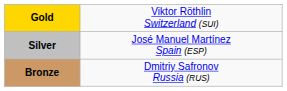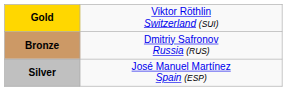 <table class="wikitable" style=" text-align:center; " width="35%">
 <tr>
 <td bgcolor="gold"><strong>Gold</strong></td>
 <td> <a href='#'>Viktor Röthlin</a><br><em><a href='#'>Switzerland</a> <small>(SUI)</small></em></td>
 </tr>
 <tr>
+<td bgcolor="CC9966"><strong>Bronze</strong></td>
+<td> <a href='#'>Dmitriy Safronov</a><br><em><a href='#'>Russia</a> <small>(RUS)</small></em></td>
+</tr>
+<tr>
 <td bgcolor="silver"><strong>Silver</strong></td>
 <td> <a href='#'>José Manuel Martínez</a><br><em><a href='#'>Spain</a> <small>(ESP)</small></em></td>
 </tr>
-<tr>
-<td bgcolor="CC9966"><strong>Bronze</strong></td>
-<td> <a href='#'>Dmitriy Safronov</a><br><em><a href='#'>Russia</a> <small>(RUS)</small></em></td>
-</tr>
 </table>
